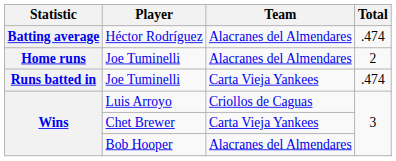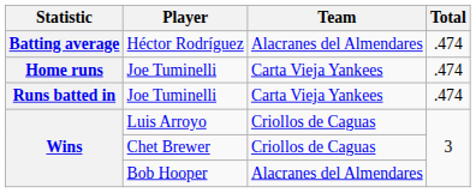 <table class="wikitable plainrowheaders">
 <tr>
 <th scope="col">Statistic</th>
 <th scope="col">Player</th>
 <th scope="col">Team</th>
 <th scope="col">Total</th>
 </tr>
 <tr>
 <th scope="row"><strong><a href='#'>Batting average</a></strong></th>
 <td> <a href='#'>Héctor Rodríguez</a></td>
 <td> <a href='#'>Alacranes del Almendares</a></td>
 <td align=center>.474</td>
 </tr>
 <tr>
 <th scope="row"><strong><a href='#'>Home runs</a></strong></th>
 <td> <a href='#'>Joe Tuminelli</a></td>
-<td> <a href='#'>Alacranes del Almendares</a></td>
-<td align=center>2</td>
+<td> <a href='#'>Carta Vieja Yankees</a></td>
+<td align=center>.474</td>
 </tr>
 <tr>
 <th scope="row"><strong><a href='#'>Runs batted in</a></strong></th>
 <td> <a href='#'>Joe Tuminelli</a></td>
 <td> <a href='#'>Carta Vieja Yankees</a></td>
 <td align=center>.474</td>
 </tr>
 <tr>
 <th scope="row" rowspan=3><strong><a href='#'>Wins</a></strong></th>
 <td> <a href='#'>Luis Arroyo</a></td>
 <td> <a href='#'>Criollos de Caguas</a></td>
 <td align=center rowspan=3>3</td>
 </tr>
 <tr>
 <td> <a href='#'>Chet Brewer</a></td>
-<td> <a href='#'>Carta Vieja Yankees</a></td>
+<td> <a href='#'>Criollos de Caguas</a></td>
 </tr>
 <tr>
 <td> <a href='#'>Bob Hooper</a></td>
 <td> <a href='#'>Alacranes del Almendares</a></td>
 </tr>
 </table>
